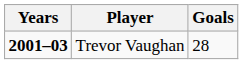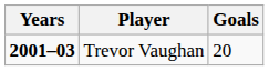 <table class="wikitable">
 <tr>
 <th>Years</th>
 <th>Player</th>
 <th>Goals</th>
 </tr>
 <tr>
 <td><strong>2001–03</strong></td>
 <td> Trevor Vaughan</td>
-<td>28</td>
+<td>20</td>
 </tr>
 </table>
